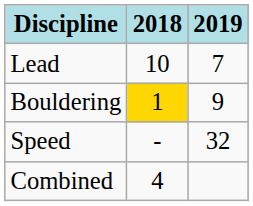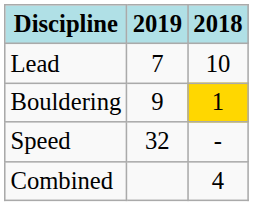 <table class="wikitable" style="text-align: center;">
 <tr>
 <th style="background: #b0e0e6;">Discipline</th>
+<th style="background: #b0e0e6;">2019</th>
 <th style="background: #b0e0e6;">2018</th>
-<th style="background: #b0e0e6;">2019</th>
 </tr>
 <tr>
 <td align="left">Lead</td>
+<td>7</td>
 <td>10</td>
-<td>7</td>
 </tr>
 <tr>
 <td align="left">Bouldering</td>
+<td>9</td>
 <td style="background: Gold">1</td>
-<td>9</td>
 </tr>
 <tr>
 <td align="left">Speed</td>
+<td>32</td>
 <td>-</td>
-<td>32</td>
 </tr>
 <tr>
 <td align="left">Combined</td>
+<td></td>
 <td>4</td>
-<td></td>
 </tr>
 </table>
